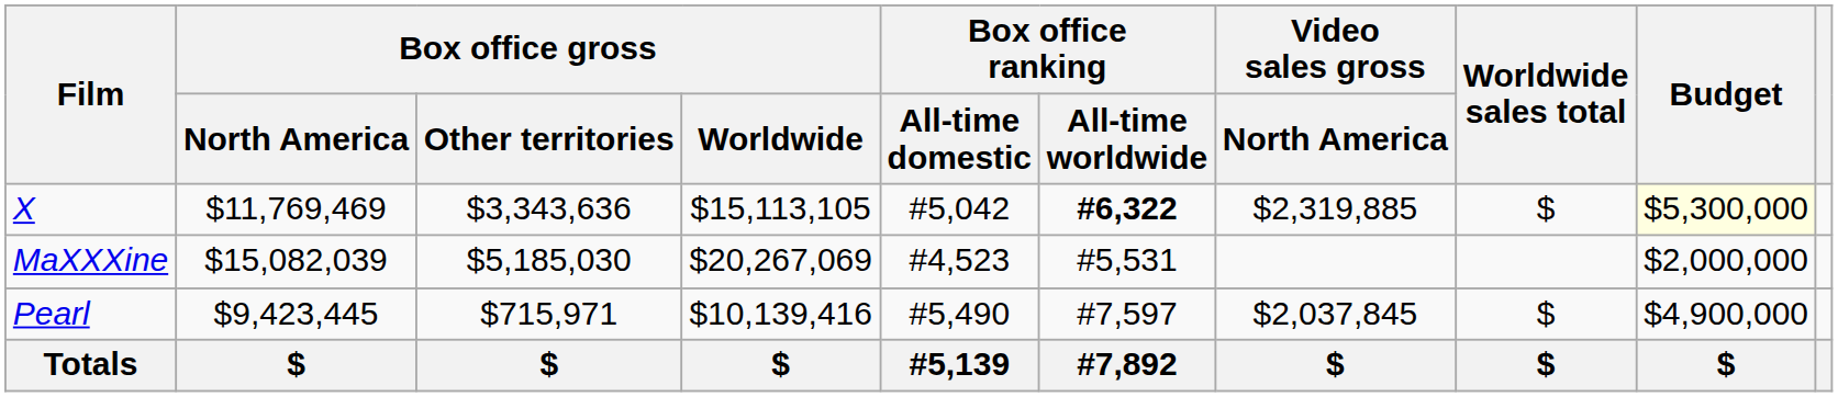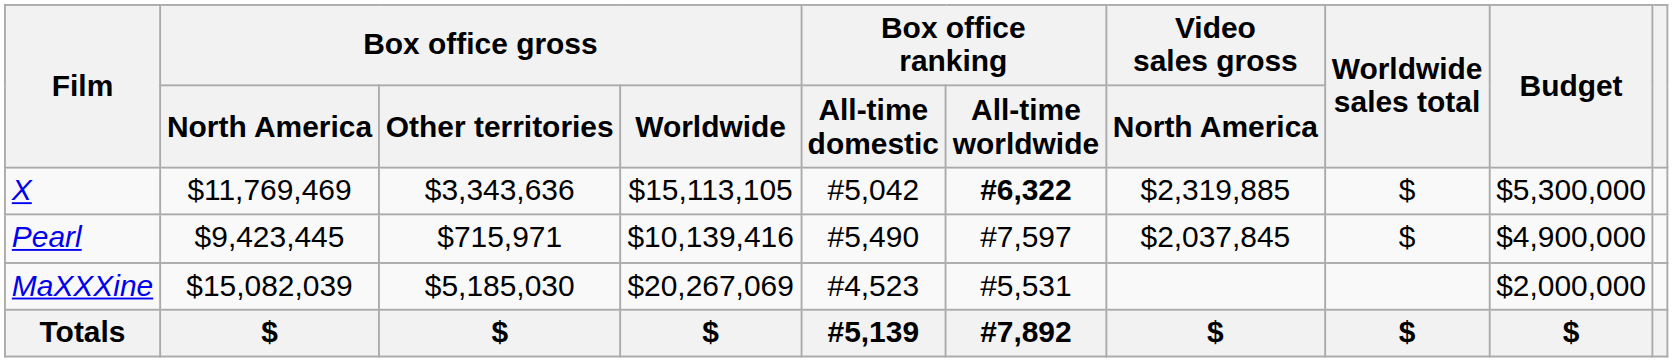 <table class="wikitable" border="1" style="text-align: center;">
 <tr>
 <th scope="col" rowspan="2">Film</th>
 <th scope="col" colspan="3">Box office gross</th>
 <th scope="col" colspan="2">Box office <br>ranking</th>
 <th scope="col">Video <br>sales gross</th>
 <th scope="col" rowspan="2">Worldwide <br>sales total</th>
 <th scope="col" rowspan="2">Budget</th>
 <th scope="col" rowspan="2"></th>
 </tr>
 <tr>
 <th scope="col">North America</th>
 <th scope="col">Other territories</th>
 <th scope="col">Worldwide</th>
 <th scope="col">All-time <br>domestic</th>
 <th scope="col">All-time <br>worldwide</th>
 <th scope="col">North America</th>
 </tr>
 <tr>
 <td scope="row" style="text-align: left;"><em><a href='#'>X</a></em></td>
 <td>$11,769,469</td>
 <td>$3,343,636</td>
 <td>$15,113,105</td>
 <td>#5,042</td>
 <td><strong>#6,322</strong></td>
 <td>$2,319,885</td>
 <td>$</td>
-<td style="background: lightyellow;">$5,300,000</td>
+<td>$5,300,000</td>
+<td></td>
+</tr>
+<tr>
+<td scope="row" style="text-align: left;"><em><a href='#'>Pearl</a></em></td>
+<td>$9,423,445</td>
+<td>$715,971</td>
+<td>$10,139,416</td>
+<td>#5,490</td>
+<td>#7,597</td>
+<td>$2,037,845</td>
+<td>$</td>
+<td>$4,900,000</td>
 <td></td>
 </tr>
 <tr>
 <td scope="row" style="text-align: left;"><em><a href='#'>MaXXXine</a></em></td>
 <td>$15,082,039</td>
 <td>$5,185,030</td>
 <td>$20,267,069</td>
 <td>#4,523</td>
 <td>#5,531</td>
 <td></td>
 <td></td>
 <td>$2,000,000</td>
 <td></td>
 </tr>
 <tr>
-<td scope="row" style="text-align: left;"><em><a href='#'>Pearl</a></em></td>
-<td>$9,423,445</td>
-<td>$715,971</td>
-<td>$10,139,416</td>
-<td>#5,490</td>
-<td>#7,597</td>
-<td>$2,037,845</td>
-<td>$</td>
-<td>$4,900,000</td>
-<td></td>
-</tr>
-<tr>
 <th scope="row">Totals</th>
 <th>$</th>
 <th>$</th>
 <th>$</th>
 <th>#5,139</th>
 <th>#7,892</th>
 <th>$</th>
 <th>$</th>
 <th>$</th>
 <th></th>
 </tr>
 </table>
